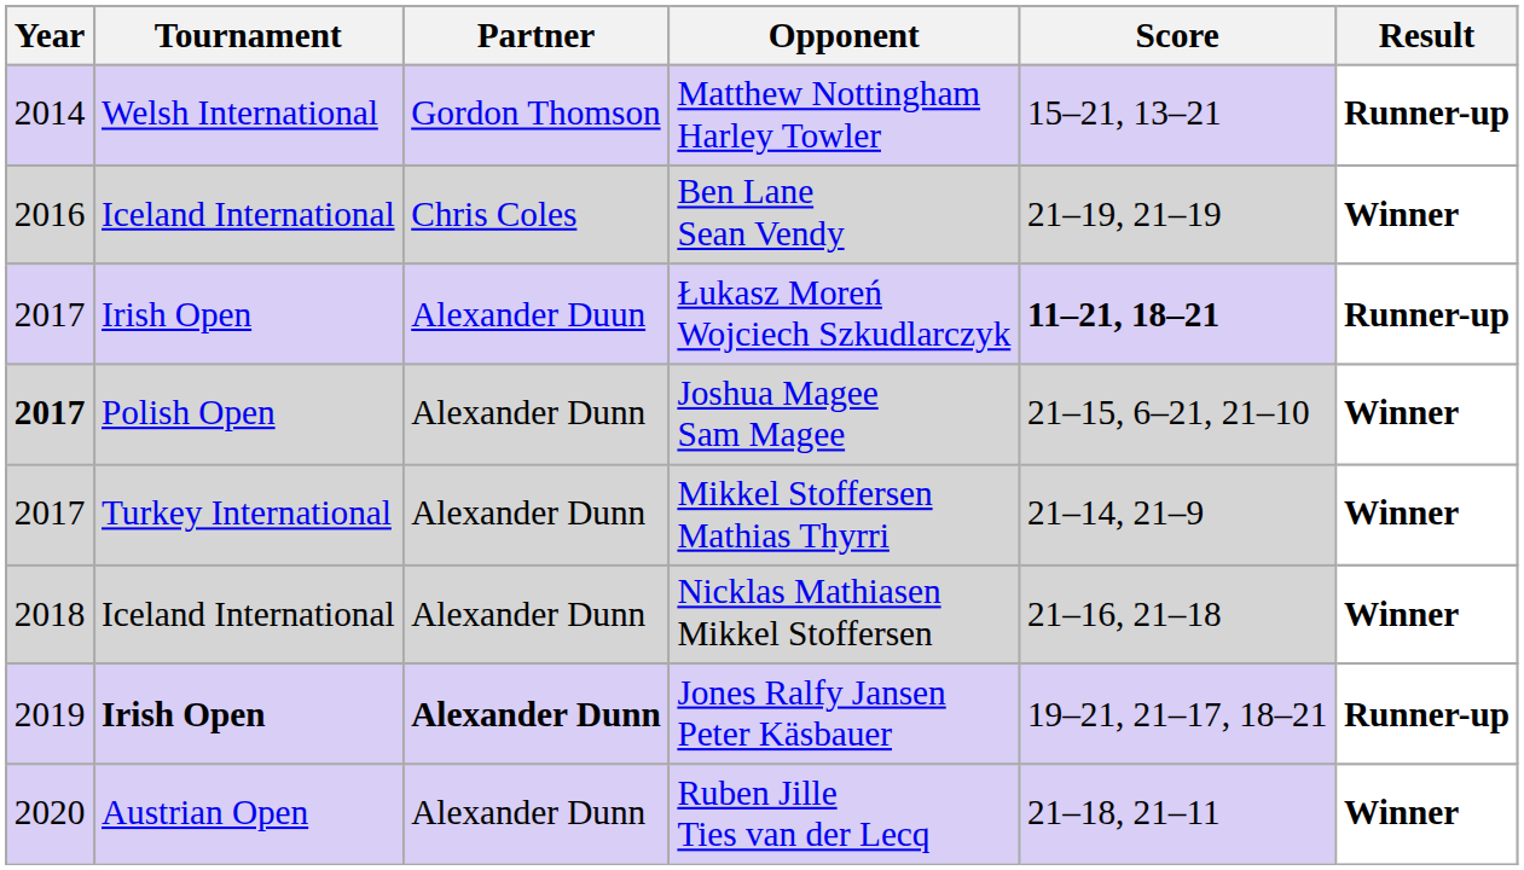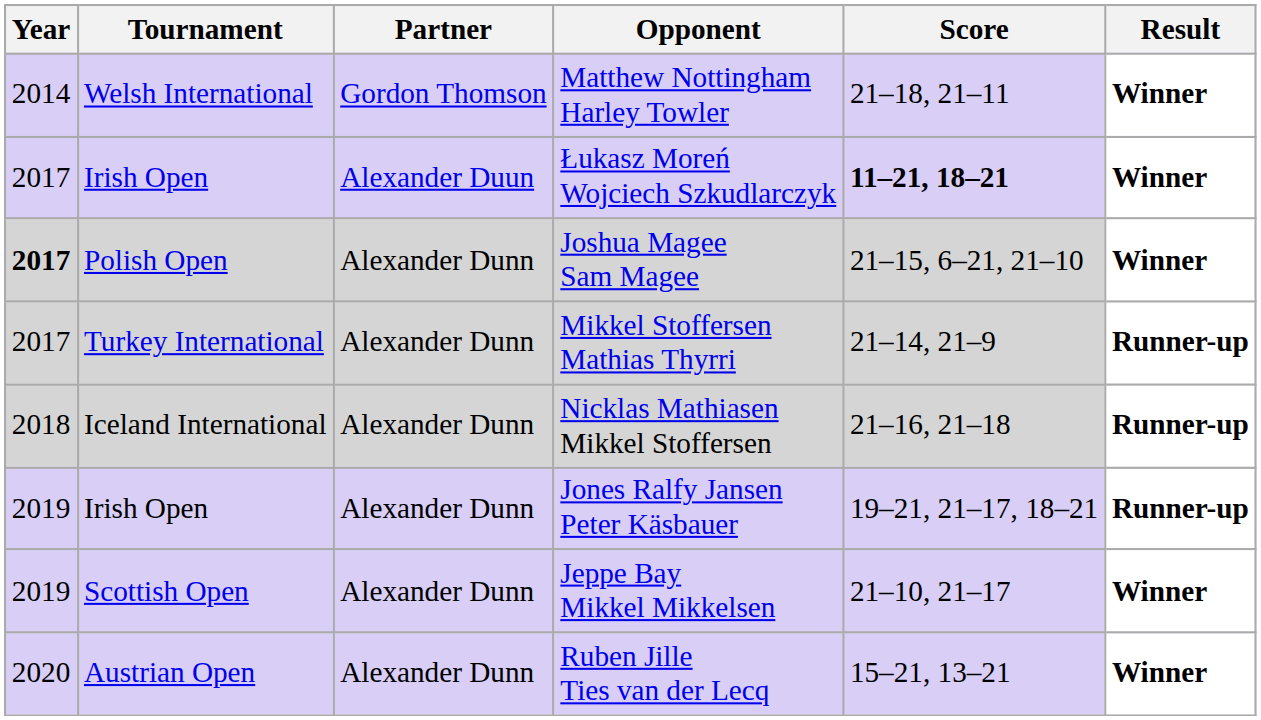 <table class="sortable wikitable" style="font-size: 90%;">
 <tr>
 <th>Year</th>
 <th>Tournament</th>
 <th>Partner</th>
 <th>Opponent</th>
 <th>Score</th>
 <th>Result</th>
 </tr>
 <tr style="background:#D8CEF6">
 <td align="center">2014</td>
 <td align="left"><a href='#'>Welsh International</a></td>
 <td align="left"> <a href='#'>Gordon Thomson</a></td>
 <td align="left"> <a href='#'>Matthew Nottingham</a><br> <a href='#'>Harley Towler</a></td>
-<td align="left">15–21, 13–21</td>
-<td style="text-align:left; background:white"> <strong>Runner-up</strong></td>
-</tr>
-<tr style="background:#D5D5D5">
-<td align="center">2016</td>
-<td align="left"><a href='#'>Iceland International</a></td>
-<td align="left"> <a href='#'>Chris Coles</a></td>
-<td align="left"> <a href='#'>Ben Lane</a><br> <a href='#'>Sean Vendy</a></td>
-<td align="left">21–19, 21–19</td>
+<td align="left">21–18, 21–11</td>
 <td style="text-align:left; background:white"> <strong>Winner</strong></td>
 </tr>
 <tr style="background:#D8CEF6">
 <td align="center">2017</td>
 <td align="left"><a href='#'>Irish Open</a></td>
 <td align="left"> <a href='#'>Alexander Duun</a></td>
 <td align="left"> <a href='#'>Łukasz Moreń</a><br> <a href='#'>Wojciech Szkudlarczyk</a></td>
 <td align="left"><strong>11–21, 18–21</strong></td>
-<td style="text-align:left; background:white"> <strong>Runner-up</strong></td>
+<td style="text-align:left; background:white"> <strong>Winner</strong></td>
 </tr>
 <tr style="background:#D5D5D5">
 <td align="center"><strong>2017</strong></td>
 <td align="left"><a href='#'>Polish Open</a></td>
 <td align="left"> Alexander Dunn</td>
 <td align="left"> <a href='#'>Joshua Magee</a><br> <a href='#'>Sam Magee</a></td>
 <td align="left">21–15, 6–21, 21–10</td>
 <td style="text-align:left; background:white"> <strong>Winner</strong></td>
 </tr>
 <tr style="background:#D5D5D5">
 <td align="center">2017</td>
 <td align="left"><a href='#'>Turkey International</a></td>
 <td align="left"> Alexander Dunn</td>
 <td align="left"> <a href='#'>Mikkel Stoffersen</a><br> <a href='#'>Mathias Thyrri</a></td>
 <td align="left">21–14, 21–9</td>
-<td style="text-align:left; background:white"> <strong>Winner</strong></td>
+<td style="text-align:left; background:white"> <strong>Runner-up</strong></td>
 </tr>
 <tr style="background:#D5D5D5">
 <td align="center">2018</td>
 <td align="left">Iceland International</td>
 <td align="left"> Alexander Dunn</td>
 <td align="left"> <a href='#'>Nicklas Mathiasen</a><br> Mikkel Stoffersen</td>
 <td align="left">21–16, 21–18</td>
-<td style="text-align:left; background:white"> <strong>Winner</strong></td>
+<td style="text-align:left; background:white"> <strong>Runner-up</strong></td>
 </tr>
 <tr style="background:#D8CEF6">
 <td align="center">2019</td>
-<td align="left"><strong>Irish Open</strong></td>
-<td align="left"><strong> Alexander Dunn</strong></td>
+<td align="left">Irish Open</td>
+<td align="left"> Alexander Dunn</td>
 <td align="left"> <a href='#'>Jones Ralfy Jansen</a><br> <a href='#'>Peter Käsbauer</a></td>
 <td align="left">19–21, 21–17, 18–21</td>
 <td style="text-align:left; background:white"> <strong>Runner-up</strong></td>
+</tr>
+<tr style="background:#D8CEF6">
+<td align="center">2019</td>
+<td align="left"><a href='#'>Scottish Open</a></td>
+<td align="left"> Alexander Dunn</td>
+<td align="left"> <a href='#'>Jeppe Bay</a><br> <a href='#'>Mikkel Mikkelsen</a></td>
+<td align="left">21–10, 21–17</td>
+<td style="text-align:left; background:white"> <strong>Winner</strong></td>
 </tr>
 <tr style="background:#D8CEF6">
 <td align="center">2020</td>
 <td align="left"><a href='#'>Austrian Open</a></td>
 <td align="left"> Alexander Dunn</td>
 <td align="left"> <a href='#'>Ruben Jille</a><br> <a href='#'>Ties van der Lecq</a></td>
-<td align="left">21–18, 21–11</td>
+<td align="left">15–21, 13–21</td>
 <td style="text-align:left; background:white"> <strong>Winner</strong></td>
 </tr>
 </table>
